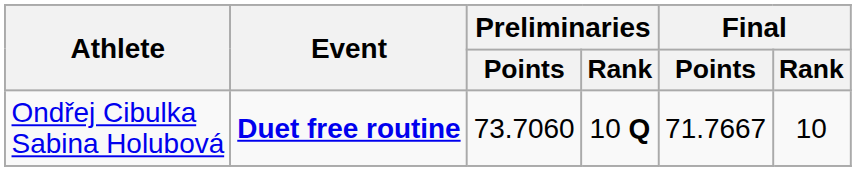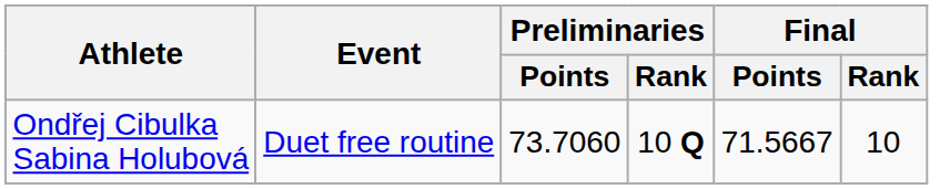 <table class=wikitable style="font-size:90%">
 <tr>
 <th rowspan="2">Athlete</th>
 <th rowspan="2">Event</th>
 <th colspan="2">Preliminaries</th>
 <th colspan="2">Final</th>
 </tr>
 <tr style="font-size:95%">
 <th>Points</th>
 <th>Rank</th>
 <th>Points</th>
 <th>Rank</th>
 </tr>
 <tr align=center>
 <td align=left><a href='#'>Ondřej Cibulka</a><br><a href='#'>Sabina Holubová</a></td>
-<td align=left><strong><a href='#'>Duet free routine</a></strong></td>
+<td align=left><a href='#'>Duet free routine</a></td>
 <td>73.7060</td>
 <td>10 <strong>Q</strong></td>
-<td>71.7667</td>
+<td>71.5667</td>
 <td>10</td>
 </tr>
 </table>
